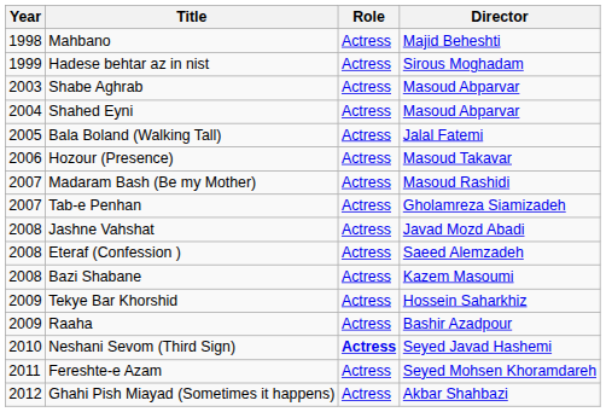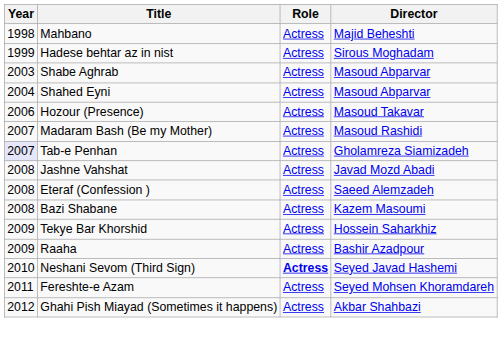 <table class="wikitable sortable">
 <tr>
 <th>Year</th>
 <th>Title</th>
 <th>Role</th>
 <th>Director</th>
 </tr>
 <tr>
 <td>1998</td>
 <td>Mahbano</td>
 <td><a href='#'>Actress</a></td>
 <td><a href='#'>Majid Beheshti</a></td>
 </tr>
 <tr>
 <td>1999</td>
 <td>Hadese behtar az in nist</td>
 <td><a href='#'>Actress</a></td>
 <td><a href='#'>Sirous Moghadam</a></td>
 </tr>
 <tr>
 <td>2003</td>
 <td>Shabe Aghrab</td>
 <td><a href='#'>Actress</a></td>
 <td><a href='#'>Masoud Abparvar</a></td>
 </tr>
 <tr>
 <td>2004</td>
 <td>Shahed Eyni</td>
 <td><a href='#'>Actress</a></td>
 <td><a href='#'>Masoud Abparvar</a></td>
 </tr>
 <tr>
-<td>2005</td>
-<td>Bala Boland (Walking Tall)</td>
-<td><a href='#'>Actress</a></td>
-<td><a href='#'>Jalal Fatemi</a></td>
-</tr>
-<tr>
 <td>2006</td>
 <td>Hozour (Presence)</td>
 <td><a href='#'>Actress</a></td>
 <td><a href='#'>Masoud Takavar</a></td>
 </tr>
 <tr>
 <td>2007</td>
 <td>Madaram Bash (Be my Mother)</td>
 <td><a href='#'>Actress</a></td>
 <td><a href='#'>Masoud Rashidi</a></td>
 </tr>
 <tr>
-<td>2007</td>
+<td style="background: lavender;">2007</td>
 <td>Tab-e Penhan</td>
 <td><a href='#'>Actress</a></td>
 <td><a href='#'>Gholamreza Siamizadeh</a></td>
 </tr>
 <tr>
 <td>2008</td>
 <td>Jashne Vahshat</td>
 <td><a href='#'>Actress</a></td>
 <td><a href='#'>Javad Mozd Abadi</a></td>
 </tr>
 <tr>
 <td>2008</td>
 <td>Eteraf (Confession )</td>
 <td><a href='#'>Actress</a></td>
 <td><a href='#'>Saeed Alemzadeh</a></td>
 </tr>
 <tr>
 <td>2008</td>
 <td>Bazi Shabane</td>
 <td><a href='#'>Actress</a></td>
 <td><a href='#'>Kazem Masoumi</a></td>
 </tr>
 <tr>
 <td>2009</td>
 <td>Tekye Bar Khorshid</td>
 <td><a href='#'>Actress</a></td>
 <td><a href='#'>Hossein Saharkhiz</a></td>
 </tr>
 <tr>
 <td>2009</td>
 <td>Raaha</td>
 <td><a href='#'>Actress</a></td>
 <td><a href='#'>Bashir Azadpour</a></td>
 </tr>
 <tr>
 <td>2010</td>
 <td>Neshani Sevom (Third Sign)</td>
 <td><strong><a href='#'>Actress</a></strong></td>
 <td><a href='#'>Seyed Javad Hashemi</a></td>
 </tr>
 <tr>
 <td>2011</td>
 <td>Fereshte-e Azam</td>
 <td><a href='#'>Actress</a></td>
 <td><a href='#'>Seyed Mohsen Khoramdareh</a></td>
 </tr>
 <tr>
 <td>2012</td>
 <td>Ghahi Pish Miayad (Sometimes it happens)</td>
 <td><a href='#'>Actress</a></td>
 <td><a href='#'>Akbar Shahbazi</a></td>
 </tr>
 </table>
